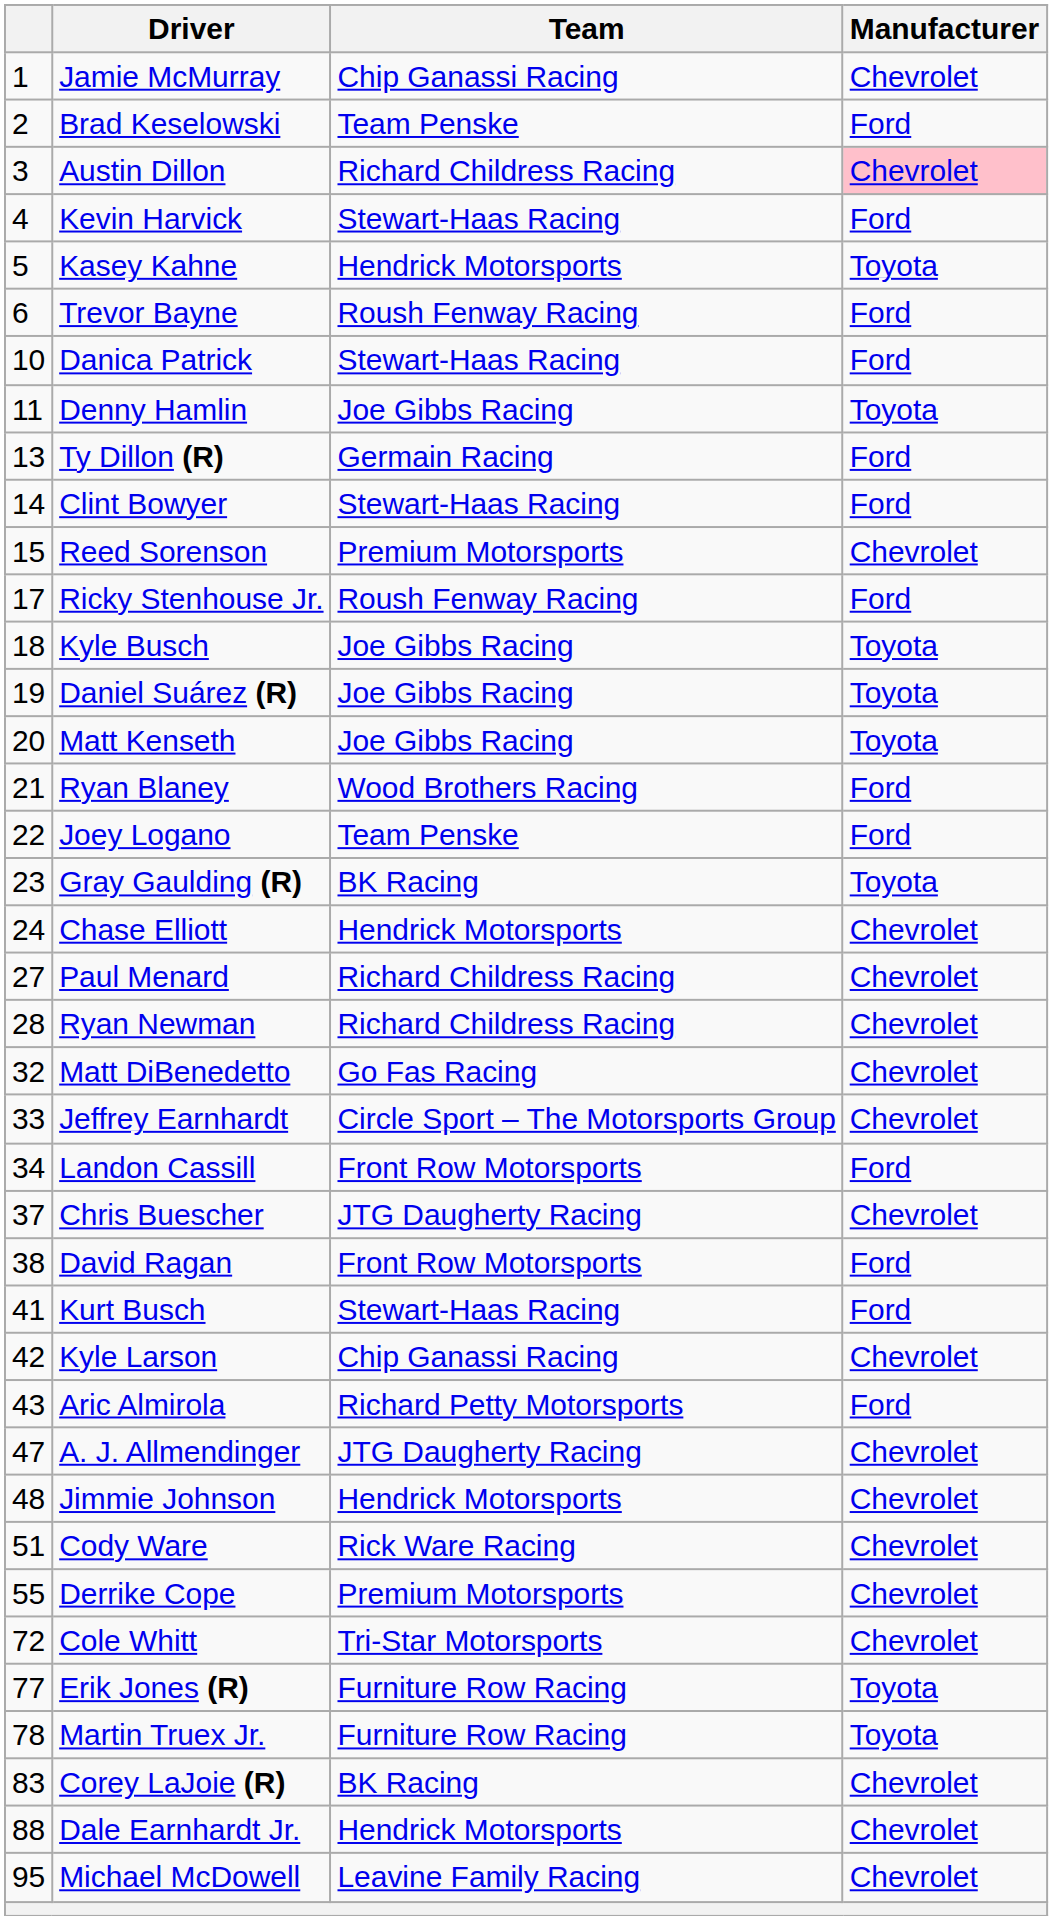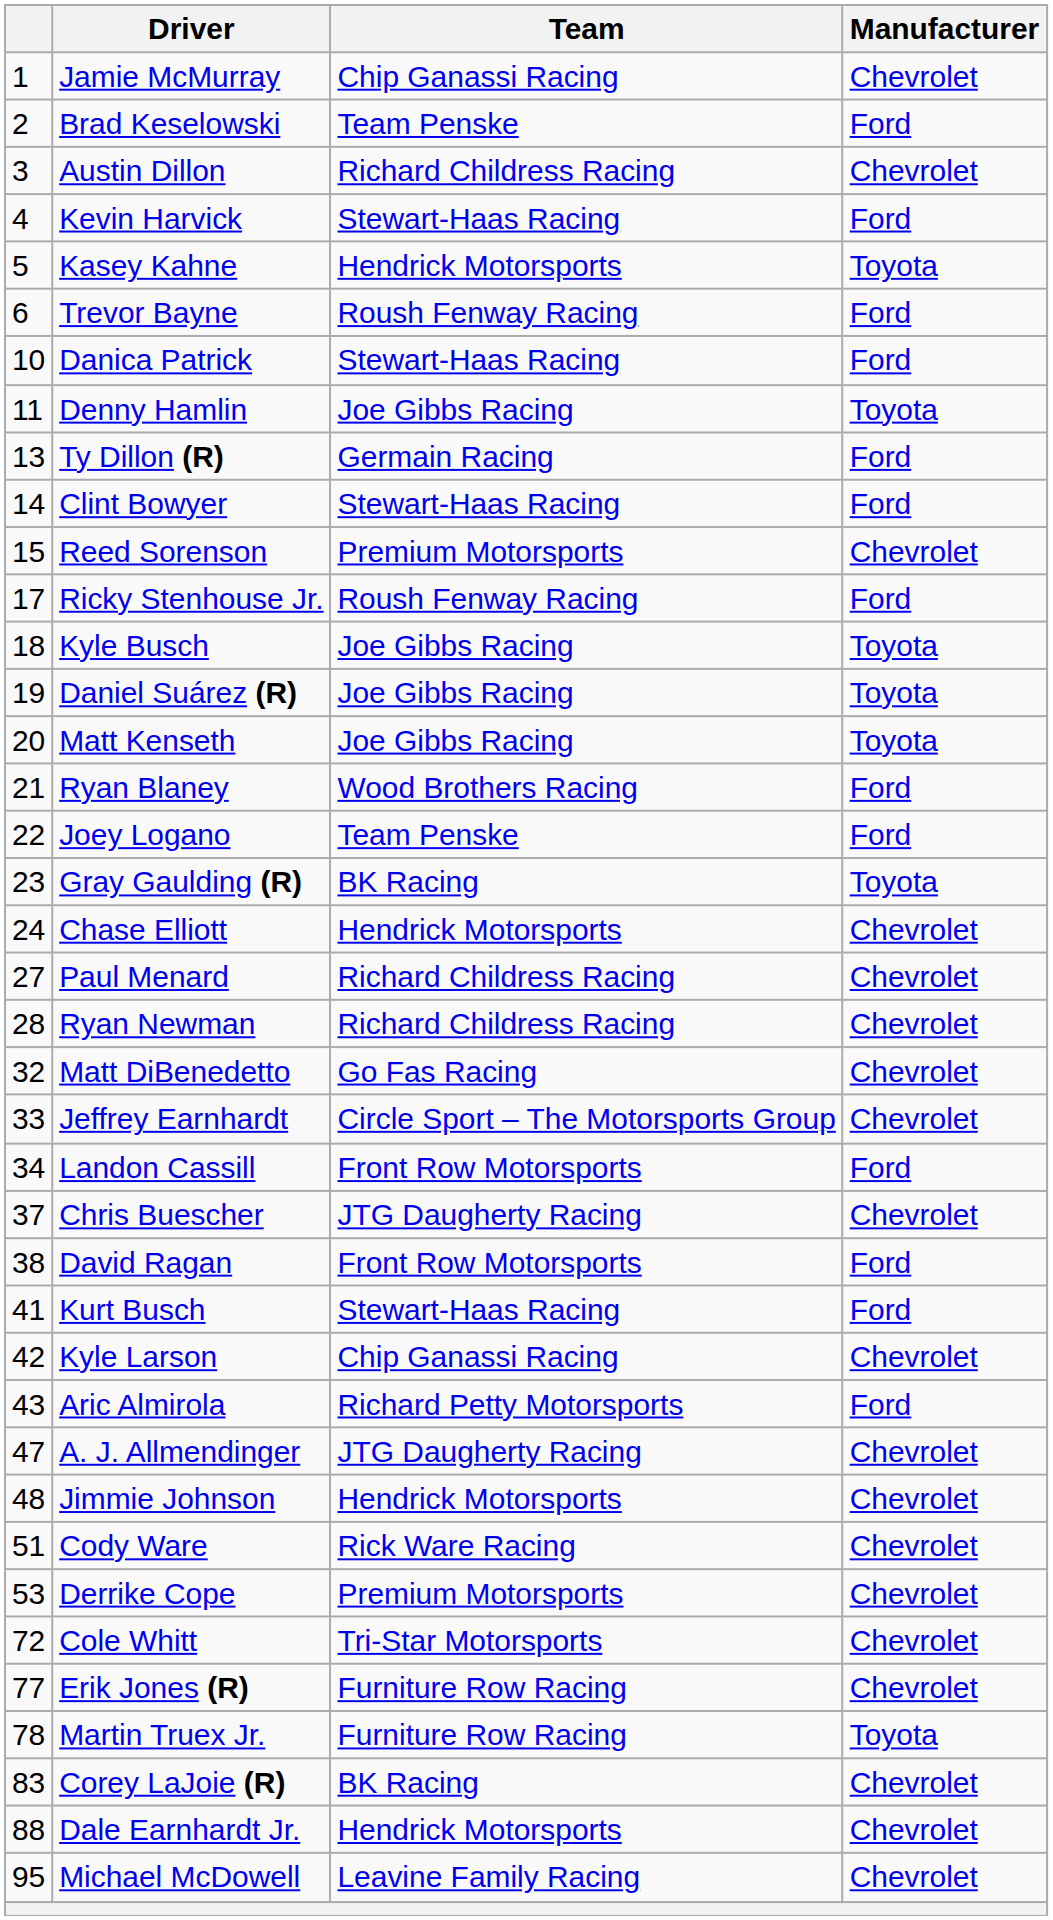 <table class="wikitable" style="font-size:95%">
 <tr>
 <th></th>
 <th>Driver</th>
 <th>Team</th>
 <th>Manufacturer</th>
 </tr>
 <tr>
 <td>1</td>
 <td><a href='#'>Jamie McMurray</a></td>
 <td><a href='#'>Chip Ganassi Racing</a></td>
 <td><a href='#'>Chevrolet</a></td>
 </tr>
 <tr>
 <td>2</td>
 <td><a href='#'>Brad Keselowski</a></td>
 <td><a href='#'>Team Penske</a></td>
 <td><a href='#'>Ford</a></td>
 </tr>
 <tr>
 <td>3</td>
 <td><a href='#'>Austin Dillon</a></td>
 <td><a href='#'>Richard Childress Racing</a></td>
-<td style="background: pink;"><a href='#'>Chevrolet</a></td>
+<td><a href='#'>Chevrolet</a></td>
 </tr>
 <tr>
 <td>4</td>
 <td><a href='#'>Kevin Harvick</a></td>
 <td><a href='#'>Stewart-Haas Racing</a></td>
 <td><a href='#'>Ford</a></td>
 </tr>
 <tr>
 <td>5</td>
 <td><a href='#'>Kasey Kahne</a></td>
 <td><a href='#'>Hendrick Motorsports</a></td>
 <td><a href='#'>Toyota</a></td>
 </tr>
 <tr>
 <td>6</td>
 <td><a href='#'>Trevor Bayne</a></td>
 <td><a href='#'>Roush Fenway Racing</a></td>
 <td><a href='#'>Ford</a></td>
 </tr>
 <tr>
 <td>10</td>
 <td><a href='#'>Danica Patrick</a></td>
 <td><a href='#'>Stewart-Haas Racing</a></td>
 <td><a href='#'>Ford</a></td>
 </tr>
 <tr>
 <td>11</td>
 <td><a href='#'>Denny Hamlin</a></td>
 <td><a href='#'>Joe Gibbs Racing</a></td>
 <td><a href='#'>Toyota</a></td>
 </tr>
 <tr>
 <td>13</td>
 <td><a href='#'>Ty Dillon</a> <strong>(R)</strong></td>
 <td><a href='#'>Germain Racing</a></td>
 <td><a href='#'>Ford</a></td>
 </tr>
 <tr>
 <td>14</td>
 <td><a href='#'>Clint Bowyer</a></td>
 <td><a href='#'>Stewart-Haas Racing</a></td>
 <td><a href='#'>Ford</a></td>
 </tr>
 <tr>
 <td>15</td>
 <td><a href='#'>Reed Sorenson</a></td>
 <td><a href='#'>Premium Motorsports</a></td>
 <td><a href='#'>Chevrolet</a></td>
 </tr>
 <tr>
 <td>17</td>
 <td><a href='#'>Ricky Stenhouse Jr.</a></td>
 <td><a href='#'>Roush Fenway Racing</a></td>
 <td><a href='#'>Ford</a></td>
 </tr>
 <tr>
 <td>18</td>
 <td><a href='#'>Kyle Busch</a></td>
 <td><a href='#'>Joe Gibbs Racing</a></td>
 <td><a href='#'>Toyota</a></td>
 </tr>
 <tr>
 <td>19</td>
 <td><a href='#'>Daniel Suárez</a> <strong>(R)</strong></td>
 <td><a href='#'>Joe Gibbs Racing</a></td>
 <td><a href='#'>Toyota</a></td>
 </tr>
 <tr>
 <td>20</td>
 <td><a href='#'>Matt Kenseth</a></td>
 <td><a href='#'>Joe Gibbs Racing</a></td>
 <td><a href='#'>Toyota</a></td>
 </tr>
 <tr>
 <td>21</td>
 <td><a href='#'>Ryan Blaney</a></td>
 <td><a href='#'>Wood Brothers Racing</a></td>
 <td><a href='#'>Ford</a></td>
 </tr>
 <tr>
 <td>22</td>
 <td><a href='#'>Joey Logano</a></td>
 <td><a href='#'>Team Penske</a></td>
 <td><a href='#'>Ford</a></td>
 </tr>
 <tr>
 <td>23</td>
 <td><a href='#'>Gray Gaulding</a> <strong>(R)</strong></td>
 <td><a href='#'>BK Racing</a></td>
 <td><a href='#'>Toyota</a></td>
 </tr>
 <tr>
 <td>24</td>
 <td><a href='#'>Chase Elliott</a></td>
 <td><a href='#'>Hendrick Motorsports</a></td>
 <td><a href='#'>Chevrolet</a></td>
 </tr>
 <tr>
 <td>27</td>
 <td><a href='#'>Paul Menard</a></td>
 <td><a href='#'>Richard Childress Racing</a></td>
 <td><a href='#'>Chevrolet</a></td>
 </tr>
 <tr>
 <td>28</td>
 <td><a href='#'>Ryan Newman</a></td>
 <td><a href='#'>Richard Childress Racing</a></td>
 <td><a href='#'>Chevrolet</a></td>
 </tr>
 <tr>
 <td>32</td>
 <td><a href='#'>Matt DiBenedetto</a></td>
 <td><a href='#'>Go Fas Racing</a></td>
 <td><a href='#'>Chevrolet</a></td>
 </tr>
 <tr>
 <td>33</td>
 <td><a href='#'>Jeffrey Earnhardt</a></td>
 <td><a href='#'>Circle Sport – The Motorsports Group</a></td>
 <td><a href='#'>Chevrolet</a></td>
 </tr>
 <tr>
 <td>34</td>
 <td><a href='#'>Landon Cassill</a></td>
 <td><a href='#'>Front Row Motorsports</a></td>
 <td><a href='#'>Ford</a></td>
 </tr>
 <tr>
 <td>37</td>
 <td><a href='#'>Chris Buescher</a></td>
 <td><a href='#'>JTG Daugherty Racing</a></td>
 <td><a href='#'>Chevrolet</a></td>
 </tr>
 <tr>
 <td>38</td>
 <td><a href='#'>David Ragan</a></td>
 <td><a href='#'>Front Row Motorsports</a></td>
 <td><a href='#'>Ford</a></td>
 </tr>
 <tr>
 <td>41</td>
 <td><a href='#'>Kurt Busch</a></td>
 <td><a href='#'>Stewart-Haas Racing</a></td>
 <td><a href='#'>Ford</a></td>
 </tr>
 <tr>
 <td>42</td>
 <td><a href='#'>Kyle Larson</a></td>
 <td><a href='#'>Chip Ganassi Racing</a></td>
 <td><a href='#'>Chevrolet</a></td>
 </tr>
 <tr>
 <td>43</td>
 <td><a href='#'>Aric Almirola</a></td>
 <td><a href='#'>Richard Petty Motorsports</a></td>
 <td><a href='#'>Ford</a></td>
 </tr>
 <tr>
 <td>47</td>
 <td><a href='#'>A. J. Allmendinger</a></td>
 <td><a href='#'>JTG Daugherty Racing</a></td>
 <td><a href='#'>Chevrolet</a></td>
 </tr>
 <tr>
 <td>48</td>
 <td><a href='#'>Jimmie Johnson</a></td>
 <td><a href='#'>Hendrick Motorsports</a></td>
 <td><a href='#'>Chevrolet</a></td>
 </tr>
 <tr>
 <td>51</td>
 <td><a href='#'>Cody Ware</a></td>
 <td><a href='#'>Rick Ware Racing</a></td>
 <td><a href='#'>Chevrolet</a></td>
 </tr>
 <tr>
-<td>55</td>
+<td>53</td>
 <td><a href='#'>Derrike Cope</a></td>
 <td><a href='#'>Premium Motorsports</a></td>
 <td><a href='#'>Chevrolet</a></td>
 </tr>
 <tr>
 <td>72</td>
 <td><a href='#'>Cole Whitt</a></td>
 <td><a href='#'>Tri-Star Motorsports</a></td>
 <td><a href='#'>Chevrolet</a></td>
 </tr>
 <tr>
 <td>77</td>
 <td><a href='#'>Erik Jones</a> <strong>(R)</strong></td>
 <td><a href='#'>Furniture Row Racing</a></td>
-<td><a href='#'>Toyota</a></td>
+<td><a href='#'>Chevrolet</a></td>
 </tr>
 <tr>
 <td>78</td>
 <td><a href='#'>Martin Truex Jr.</a></td>
 <td><a href='#'>Furniture Row Racing</a></td>
 <td><a href='#'>Toyota</a></td>
 </tr>
 <tr>
 <td>83</td>
 <td><a href='#'>Corey LaJoie</a> <strong>(R)</strong></td>
 <td><a href='#'>BK Racing</a></td>
 <td><a href='#'>Chevrolet</a></td>
 </tr>
 <tr>
 <td>88</td>
 <td><a href='#'>Dale Earnhardt Jr.</a></td>
 <td><a href='#'>Hendrick Motorsports</a></td>
 <td><a href='#'>Chevrolet</a></td>
 </tr>
 <tr>
 <td>95</td>
 <td><a href='#'>Michael McDowell</a></td>
 <td><a href='#'>Leavine Family Racing</a></td>
 <td><a href='#'>Chevrolet</a></td>
 </tr>
 <tr>
 <th colspan="4"></th>
 </tr>
 </table>
